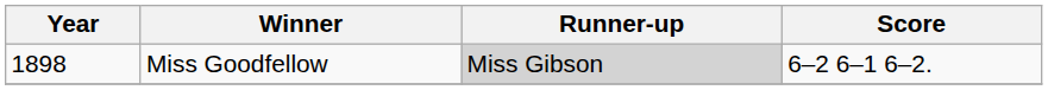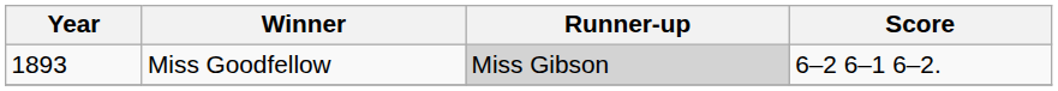 <table class="wikitable">
 <tr>
 <th style="width:80px;">Year</th>
 <th style="width:200px;">Winner</th>
 <th style="width:200px;">Runner-up</th>
 <th style="width:160px;">Score</th>
 </tr>
 <tr>
-<td>1898</td>
+<td>1893</td>
 <td> Miss Goodfellow</td>
 <td style="background: lightgrey;">  Miss Gibson</td>
 <td>6–2 6–1 6–2.</td>
 </tr>
 <tr>
 </tr>
 </table>
